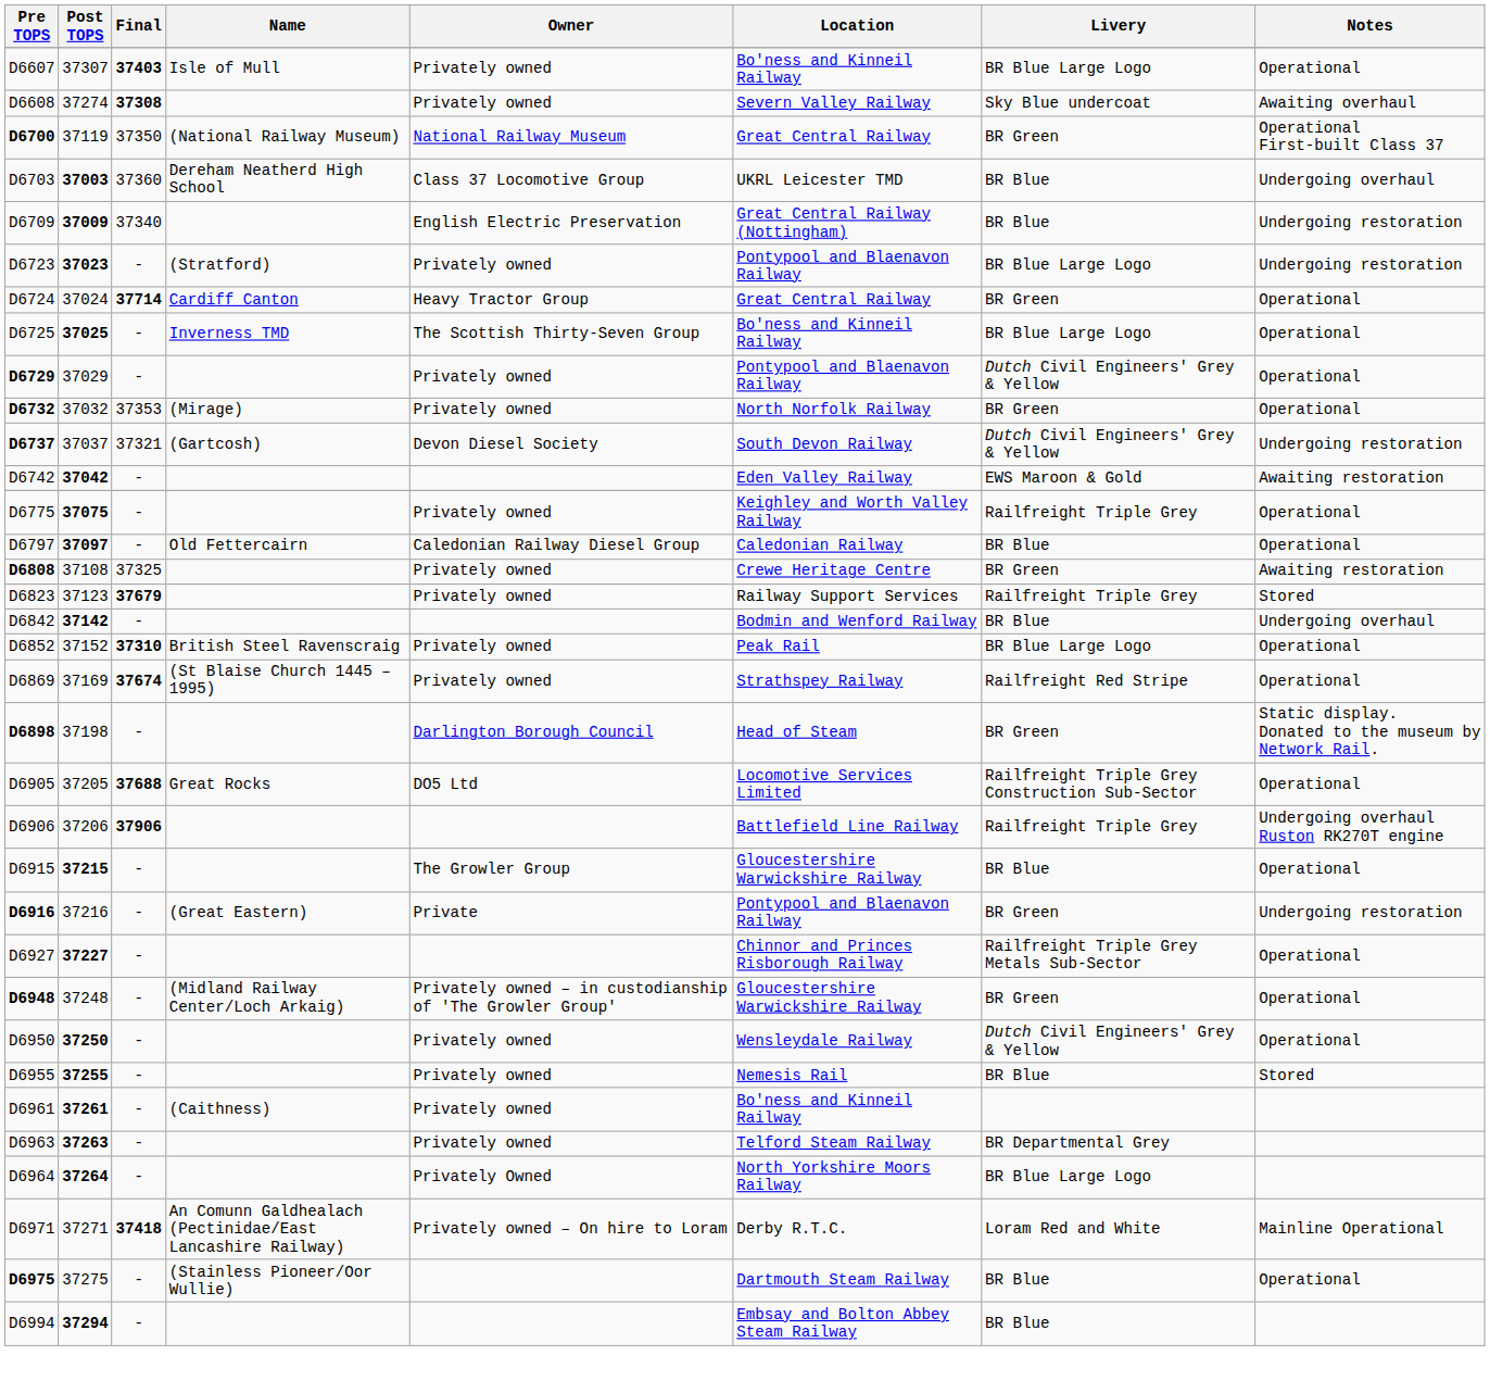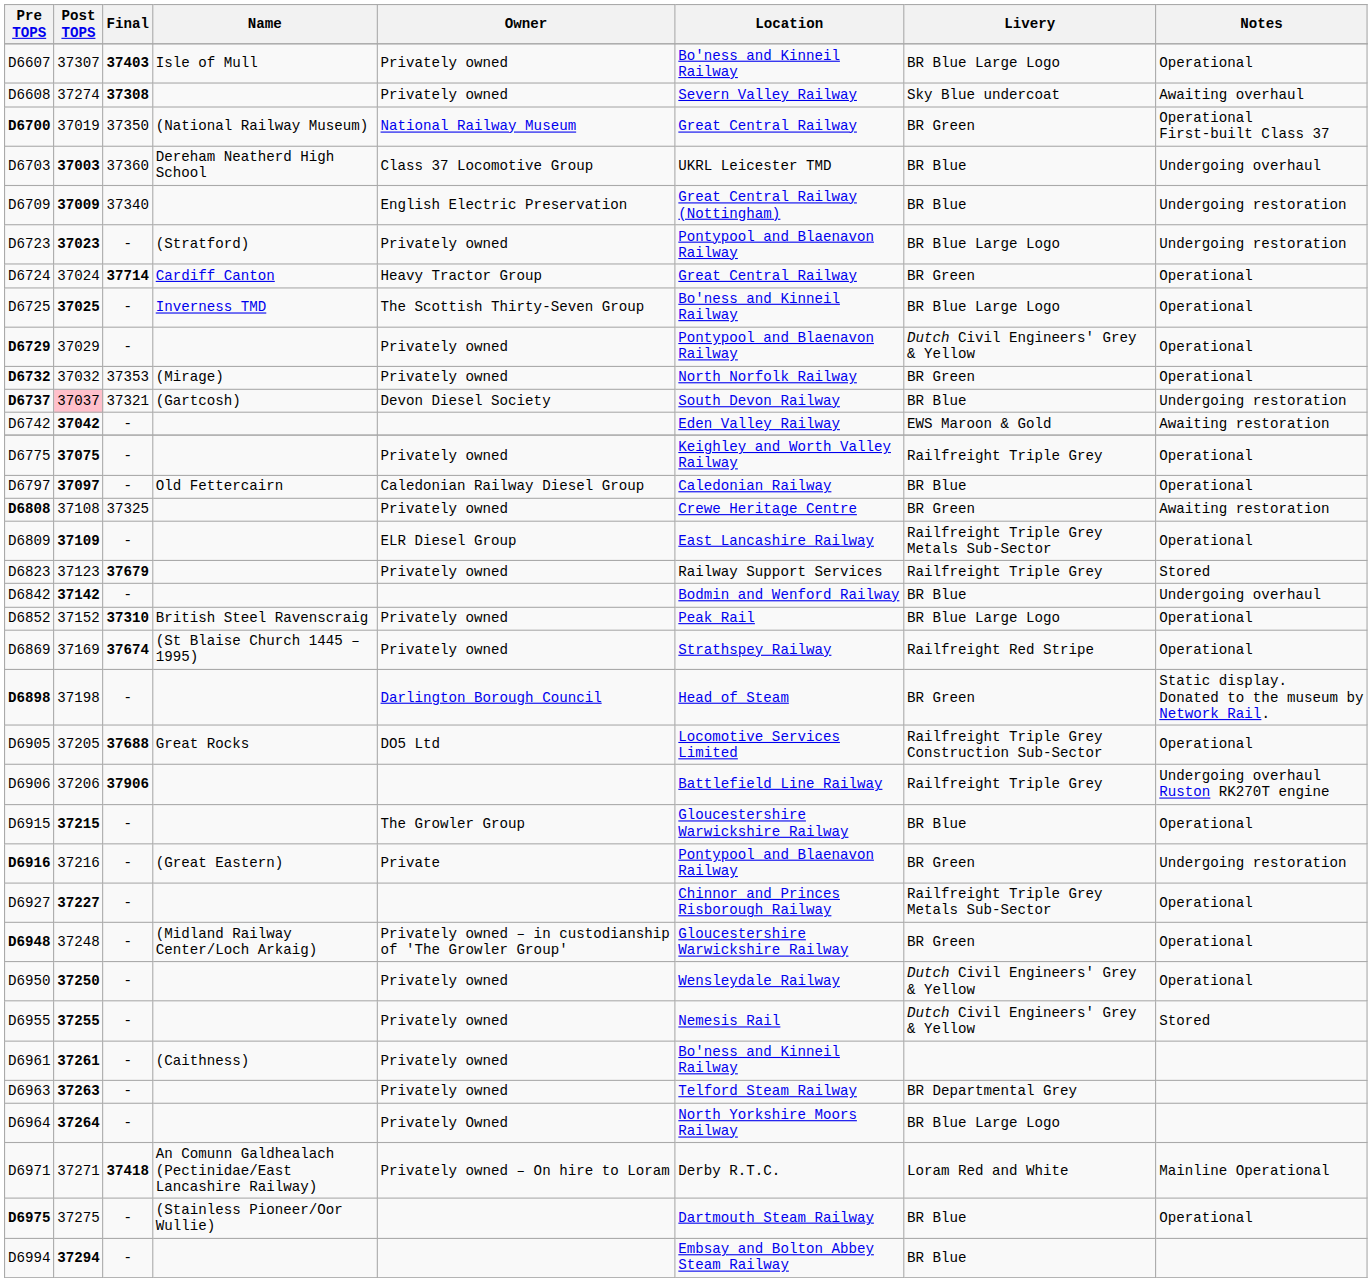 <table class="wikitable sortable">
 <tr>
 <th>Pre<br><a href='#'>TOPS</a></th>
 <th>Post<br><a href='#'>TOPS</a></th>
 <th>Final</th>
 <th>Name</th>
 <th>Owner</th>
 <th>Location</th>
 <th>Livery</th>
 <th>Notes</th>
 </tr>
 <tr>
 </tr>
 <tr>
 <td align=center>D6607</td>
 <td align=center>37307</td>
 <td align=center><strong>37403</strong></td>
 <td>Isle of Mull</td>
 <td>Privately owned</td>
 <td><a href='#'>Bo'ness and Kinneil Railway</a></td>
 <td>BR Blue Large Logo</td>
 <td>Operational </td>
 </tr>
 <tr>
 <td align=center>D6608</td>
 <td align=center>37274</td>
 <td align=center><strong>37308</strong></td>
 <td></td>
 <td>Privately owned</td>
 <td><a href='#'>Severn Valley Railway</a></td>
 <td>Sky Blue undercoat</td>
 <td>Awaiting overhaul </td>
 </tr>
 <tr>
 <td align=center><strong>D6700</strong></td>
-<td align=center>37119</td>
+<td align=center>37019</td>
 <td align=center>37350</td>
 <td>(National Railway Museum)</td>
 <td><a href='#'>National Railway Museum</a></td>
 <td><a href='#'>Great Central Railway</a></td>
 <td>BR Green</td>
 <td>Operational <br>First-built Class 37</td>
 </tr>
 <tr>
 <td align=center>D6703</td>
 <td align=center><strong>37003</strong></td>
 <td align=center>37360</td>
 <td>Dereham Neatherd High School</td>
 <td>Class 37 Locomotive Group</td>
 <td>UKRL Leicester TMD</td>
 <td>BR Blue</td>
 <td>Undergoing overhaul </td>
 </tr>
 <tr>
 <td align=center>D6709</td>
 <td align=center><strong>37009</strong></td>
 <td align=center>37340</td>
 <td></td>
 <td>English Electric Preservation</td>
 <td><a href='#'>Great Central Railway (Nottingham)</a></td>
 <td>BR Blue</td>
 <td>Undergoing restoration </td>
 </tr>
 <tr>
 <td align=center>D6723</td>
 <td align=center><strong>37023</strong></td>
 <td align=center>-</td>
 <td>(Stratford)</td>
 <td>Privately owned</td>
 <td><a href='#'>Pontypool and Blaenavon Railway</a></td>
 <td>BR Blue Large Logo</td>
 <td>Undergoing restoration </td>
 </tr>
 <tr>
 <td align=center>D6724</td>
 <td align=center>37024</td>
 <td align=center><strong>37714</strong></td>
 <td><a href='#'>Cardiff Canton</a></td>
 <td>Heavy Tractor Group</td>
 <td><a href='#'>Great Central Railway</a></td>
 <td>BR Green</td>
 <td>Operational </td>
 </tr>
 <tr>
 <td align=center>D6725</td>
 <td align=center><strong>37025</strong></td>
 <td align=center>-</td>
 <td><a href='#'>Inverness TMD</a></td>
 <td>The Scottish Thirty-Seven Group</td>
 <td><a href='#'>Bo'ness and Kinneil Railway</a></td>
 <td>BR Blue Large Logo</td>
 <td>Operational </td>
 </tr>
 <tr>
 <td align=center><strong>D6729</strong></td>
 <td align=center>37029</td>
 <td align=center>-</td>
 <td></td>
 <td>Privately owned</td>
 <td><a href='#'>Pontypool and Blaenavon Railway</a></td>
 <td><em>Dutch</em> Civil Engineers' Grey & Yellow</td>
 <td>Operational </td>
 </tr>
 <tr>
 <td align=center><strong>D6732</strong></td>
 <td align=center>37032</td>
 <td align=center>37353</td>
 <td>(Mirage)</td>
 <td>Privately owned</td>
 <td><a href='#'>North Norfolk Railway</a></td>
 <td>BR Green</td>
 <td>Operational </td>
 </tr>
 <tr>
 <td align=center><strong>D6737</strong></td>
-<td align=center>37037</td>
+<td align=center style="background: pink;">37037</td>
 <td align=center>37321</td>
 <td>(Gartcosh)</td>
 <td>Devon Diesel Society</td>
 <td><a href='#'>South Devon Railway</a></td>
-<td><em>Dutch</em> Civil Engineers' Grey & Yellow</td>
+<td>BR Blue</td>
 <td>Undergoing restoration </td>
 </tr>
 <tr>
 <td align=center>D6742</td>
 <td align=center><strong>37042</strong></td>
 <td align=center>-</td>
 <td></td>
 <td></td>
 <td><a href='#'>Eden Valley Railway</a></td>
 <td>EWS Maroon & Gold</td>
 <td>Awaiting restoration </td>
 </tr>
 <tr>
 </tr>
 <tr>
 <td align=center>D6775</td>
 <td align=center><strong>37075</strong></td>
 <td align=center>-</td>
 <td></td>
 <td>Privately owned</td>
 <td><a href='#'>Keighley and Worth Valley Railway</a></td>
 <td>Railfreight Triple Grey</td>
 <td>Operational </td>
 </tr>
 <tr>
 <td align=center>D6797</td>
 <td align=center><strong>37097</strong></td>
 <td align=center>-</td>
 <td>Old Fettercairn</td>
 <td>Caledonian Railway Diesel Group</td>
 <td><a href='#'>Caledonian Railway</a></td>
 <td>BR Blue</td>
 <td>Operational </td>
 </tr>
 <tr>
 <td align=center><strong>D6808</strong></td>
 <td align=center>37108</td>
 <td align=center>37325</td>
 <td></td>
 <td>Privately owned</td>
 <td><a href='#'>Crewe Heritage Centre</a></td>
 <td>BR Green</td>
 <td>Awaiting restoration </td>
+</tr>
+<tr>
+<td align=center>D6809</td>
+<td align=center><strong>37109</strong></td>
+<td align=center>-</td>
+<td></td>
+<td>ELR Diesel Group</td>
+<td><a href='#'>East Lancashire Railway</a></td>
+<td>Railfreight Triple Grey Metals Sub-Sector</td>
+<td>Operational </td>
 </tr>
 <tr>
 <td align=center>D6823</td>
 <td align=center>37123</td>
 <td align=center><strong>37679</strong></td>
 <td></td>
 <td>Privately owned</td>
 <td>Railway Support Services</td>
 <td>Railfreight Triple Grey</td>
 <td>Stored </td>
 </tr>
 <tr>
 <td align=center>D6842</td>
 <td align=center><strong>37142</strong></td>
 <td align=center>-</td>
 <td></td>
 <td></td>
 <td><a href='#'>Bodmin and Wenford Railway</a></td>
 <td>BR Blue</td>
 <td>Undergoing overhaul </td>
 </tr>
 <tr>
 <td align=center>D6852</td>
 <td align=center>37152</td>
 <td align=center><strong>37310</strong></td>
 <td>British Steel Ravenscraig</td>
 <td>Privately owned</td>
 <td><a href='#'>Peak Rail</a></td>
 <td>BR Blue Large Logo</td>
 <td>Operational </td>
 </tr>
 <tr>
 <td align=center>D6869</td>
 <td align=center>37169</td>
 <td align=center><strong>37674</strong></td>
 <td>(St Blaise Church 1445 – 1995)</td>
 <td>Privately owned</td>
 <td><a href='#'>Strathspey Railway</a></td>
 <td>Railfreight Red Stripe</td>
 <td>Operational </td>
 </tr>
 <tr>
 <td align=center><strong>D6898</strong></td>
 <td align=center>37198</td>
 <td align=center>-</td>
 <td></td>
 <td><a href='#'>Darlington Borough Council</a></td>
 <td><a href='#'>Head of Steam</a></td>
 <td>BR Green</td>
 <td>Static display.<br>Donated to the museum by <a href='#'>Network Rail</a>. </td>
 </tr>
 <tr>
 <td align=center>D6905</td>
 <td align=center>37205</td>
 <td align=center><strong>37688</strong></td>
 <td>Great Rocks</td>
 <td>DO5 Ltd</td>
 <td><a href='#'>Locomotive Services Limited</a></td>
 <td>Railfreight Triple Grey Construction Sub-Sector</td>
 <td>Operational </td>
 </tr>
 <tr>
 <td align=center>D6906</td>
 <td align=center>37206</td>
 <td align=center><strong>37906</strong></td>
 <td></td>
 <td></td>
 <td><a href='#'>Battlefield Line Railway</a></td>
 <td>Railfreight Triple Grey</td>
 <td>Undergoing overhaul <br><a href='#'>Ruston</a> RK270T engine</td>
 </tr>
 <tr>
 <td align=center>D6915</td>
 <td align=center><strong>37215</strong></td>
 <td align=center>-</td>
 <td></td>
 <td>The Growler Group</td>
 <td><a href='#'>Gloucestershire Warwickshire Railway</a></td>
 <td>BR Blue</td>
 <td>Operational </td>
 </tr>
 <tr>
 <td align=center><strong>D6916</strong></td>
 <td align=center>37216</td>
 <td align=center>-</td>
 <td>(Great Eastern)</td>
 <td>Private</td>
 <td><a href='#'>Pontypool and Blaenavon Railway</a></td>
 <td>BR Green</td>
 <td>Undergoing restoration </td>
 </tr>
 <tr>
 <td align=center>D6927</td>
 <td align=center><strong>37227</strong></td>
 <td align=center>-</td>
 <td></td>
 <td></td>
 <td><a href='#'>Chinnor and Princes Risborough Railway</a></td>
 <td>Railfreight Triple Grey Metals Sub-Sector</td>
 <td>Operational </td>
 </tr>
 <tr>
 <td align=center><strong>D6948</strong></td>
 <td align=center>37248</td>
 <td align=center>-</td>
 <td>(Midland Railway Center/Loch Arkaig)</td>
 <td>Privately owned – in custodianship of 'The Growler Group'</td>
 <td><a href='#'>Gloucestershire Warwickshire Railway</a></td>
 <td>BR Green</td>
 <td>Operational </td>
 </tr>
 <tr>
 <td align=center>D6950</td>
 <td align=center><strong>37250</strong></td>
 <td align=center>-</td>
 <td></td>
 <td>Privately owned</td>
 <td><a href='#'>Wensleydale Railway</a></td>
 <td><em>Dutch</em> Civil Engineers' Grey & Yellow</td>
 <td>Operational </td>
 </tr>
 <tr>
 <td align=center>D6955</td>
 <td align=center><strong>37255</strong></td>
 <td align=center>-</td>
 <td></td>
 <td>Privately owned </td>
 <td><a href='#'>Nemesis Rail</a></td>
-<td>BR Blue</td>
+<td><em>Dutch</em> Civil Engineers' Grey & Yellow</td>
 <td>Stored</td>
 </tr>
 <tr>
 <td align=center>D6961</td>
 <td align=center><strong>37261</strong></td>
 <td align=center>-</td>
 <td>(Caithness)</td>
 <td>Privately owned</td>
 <td><a href='#'>Bo'ness and Kinneil Railway</a></td>
 <td></td>
 </tr>
 <tr>
 <td align=center>D6963</td>
 <td align=center><strong>37263</strong></td>
 <td align=center>-</td>
 <td></td>
 <td>Privately owned</td>
 <td><a href='#'>Telford Steam Railway</a></td>
 <td>BR Departmental Grey</td>
 <td></td>
 </tr>
 <tr>
 <td align=center>D6964</td>
 <td align=center><strong>37264</strong></td>
 <td align=center>-</td>
 <td></td>
 <td>Privately Owned</td>
 <td><a href='#'>North Yorkshire Moors Railway</a></td>
 <td>BR Blue Large Logo</td>
 <td></td>
 </tr>
 <tr>
 <td align=center>D6971</td>
 <td align=center>37271</td>
 <td align=center><strong>37418</strong></td>
 <td>An Comunn Galdhealach<br>(Pectinidae/East Lancashire Railway)</td>
 <td>Privately owned – On hire to Loram </td>
 <td>Derby R.T.C.</td>
 <td>Loram Red and White </td>
 <td>Mainline Operational</td>
 </tr>
 <tr>
 <td align=center><strong>D6975</strong></td>
 <td align=center>37275</td>
 <td align=center>-</td>
 <td>(Stainless Pioneer/Oor Wullie)</td>
 <td></td>
 <td><a href='#'>Dartmouth Steam Railway</a></td>
 <td>BR Blue</td>
 <td>Operational</td>
 </tr>
 <tr>
 <td align=center>D6994</td>
 <td align=center><strong>37294</strong></td>
 <td align=center>-</td>
 <td></td>
 <td></td>
 <td><a href='#'>Embsay and Bolton Abbey Steam Railway</a></td>
 <td>BR Blue</td>
 <td></td>
 </tr>
 </table>
